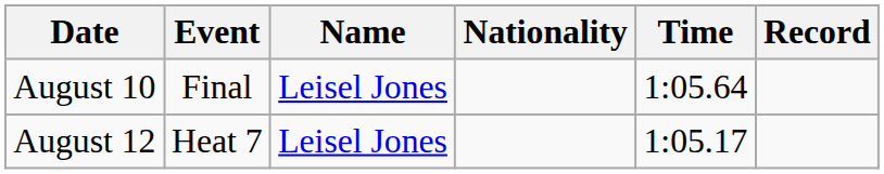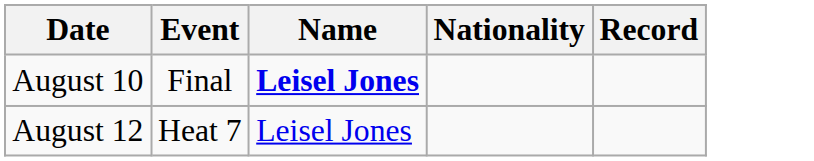 <table class=wikitable style=text-align:center>
 <tr>
 <th>Date</th>
 <th>Event</th>
 <th>Name</th>
 <th>Nationality</th>
-<th>Time</th>
 <th>Record</th>
 </tr>
 <tr>
 <td>August 10</td>
 <td>Final</td>
-<td align=left><a href='#'>Leisel Jones</a></td>
+<td align=left><strong><a href='#'>Leisel Jones</a></strong></td>
 <td align=left></td>
-<td>1:05.64</td>
 <td></td>
 </tr>
 <tr>
 <td>August 12</td>
 <td>Heat 7</td>
 <td align=left><a href='#'>Leisel Jones</a></td>
 <td align=left></td>
-<td>1:05.17</td>
 <td></td>
 </tr>
 </table>
